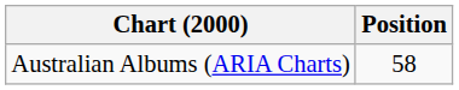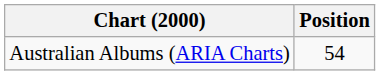 <table class="wikitable">
 <tr>
 <th>Chart (2000)</th>
 <th>Position</th>
 </tr>
 <tr>
 <td>Australian Albums (<a href='#'>ARIA Charts</a>) </td>
-<td align="center">58</td>
+<td align="center">54</td>
 </tr>
 </table>
